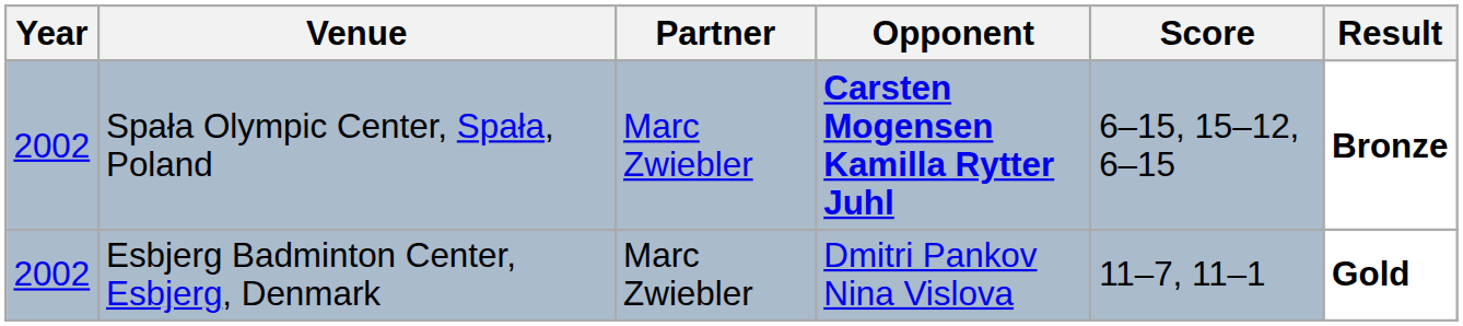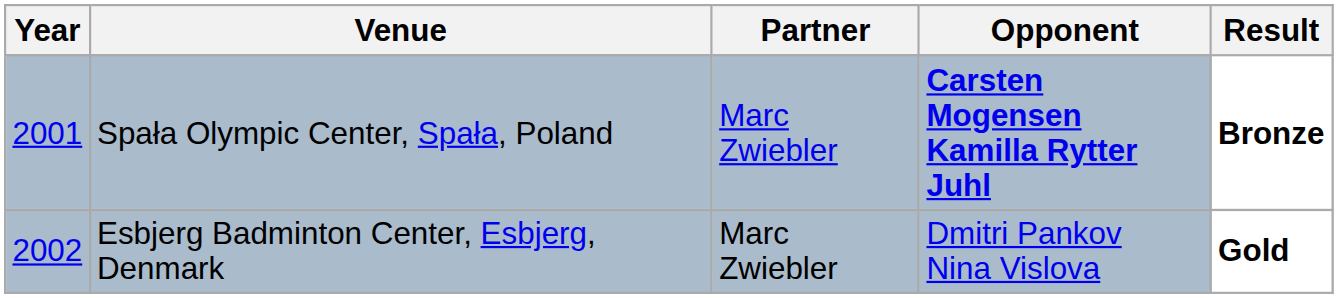 <table class="sortable wikitable" style="font-size: 90%;">
 <tr>
 <th>Year</th>
 <th>Venue</th>
 <th>Partner</th>
 <th>Opponent</th>
-<th>Score</th>
 <th>Result</th>
 </tr>
 <tr style="background:#AABBCC">
-<td align="center"><a href='#'>2002</a></td>
+<td align="center"><a href='#'>2001</a></td>
 <td align="left">Spała Olympic Center, <a href='#'>Spała</a>, Poland</td>
 <td align="left"> <a href='#'>Marc Zwiebler</a></td>
 <td align="left"><strong> <a href='#'>Carsten Mogensen</a><br> <a href='#'>Kamilla Rytter Juhl</a></strong></td>
-<td align="left">6–15, 15–12, 6–15</td>
 <td style="text-align:left; background:white"> <strong>Bronze</strong></td>
 </tr>
 <tr style="background:#AABBCC">
 <td align="center"><a href='#'>2002</a></td>
 <td align="left">Esbjerg Badminton Center, <a href='#'>Esbjerg</a>, Denmark</td>
 <td align="left"> Marc Zwiebler</td>
 <td align="left"> <a href='#'>Dmitri Pankov</a><br> <a href='#'>Nina Vislova</a></td>
-<td align="left">11–7, 11–1</td>
 <td style="text-align:left; background:white"> <strong>Gold</strong></td>
 </tr>
 </table>
